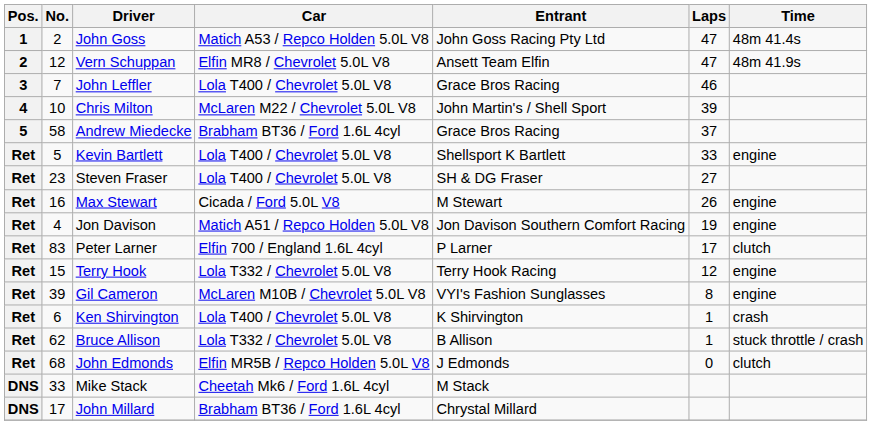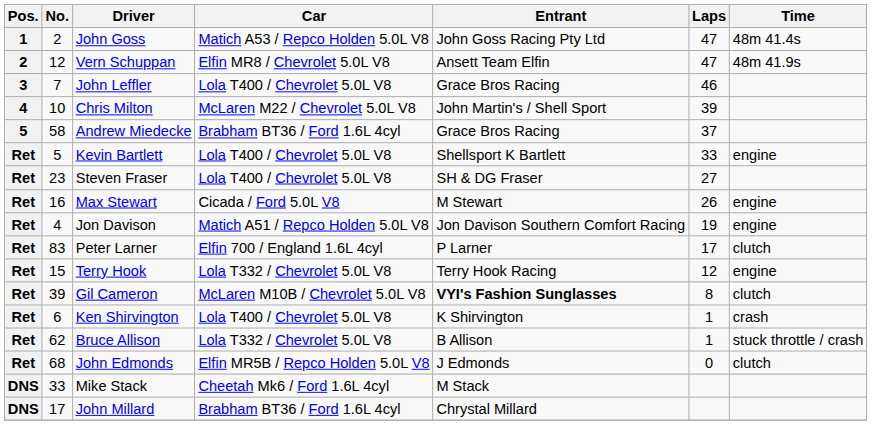 <table class="wikitable" style="font-size: 95%;">
 <tr>
 <th>Pos.</th>
 <th>No.</th>
 <th>Driver</th>
 <th>Car</th>
 <th>Entrant</th>
 <th>Laps</th>
 <th>Time</th>
 </tr>
 <tr>
 <th>1</th>
 <td align="center">2</td>
 <td> <a href='#'>John Goss</a></td>
 <td><a href='#'>Matich</a> A53 / <a href='#'>Repco Holden</a> 5.0L V8</td>
 <td>John Goss Racing Pty Ltd</td>
 <td align="center">47</td>
 <td>48m 41.4s</td>
 </tr>
 <tr>
 <th>2</th>
 <td align="center">12</td>
 <td> <a href='#'>Vern Schuppan</a></td>
 <td><a href='#'>Elfin</a> MR8 / <a href='#'>Chevrolet</a> 5.0L V8</td>
 <td>Ansett Team Elfin</td>
 <td align="center">47</td>
 <td>48m 41.9s</td>
 </tr>
 <tr>
 <th>3</th>
 <td align="center">7</td>
 <td> <a href='#'>John Leffler</a></td>
 <td><a href='#'>Lola</a> T400 / <a href='#'>Chevrolet</a> 5.0L V8</td>
 <td>Grace Bros Racing</td>
 <td align="center">46</td>
 <td></td>
 </tr>
 <tr>
 <th>4</th>
 <td align="center">10</td>
 <td> <a href='#'>Chris Milton</a></td>
 <td><a href='#'>McLaren</a> M22 / <a href='#'>Chevrolet</a> 5.0L V8</td>
 <td>John Martin's / Shell Sport</td>
 <td align="center">39</td>
 <td></td>
 </tr>
 <tr>
 <th>5</th>
 <td align="center">58</td>
 <td> <a href='#'>Andrew Miedecke</a></td>
 <td><a href='#'>Brabham</a> BT36 / <a href='#'>Ford</a> 1.6L 4cyl</td>
 <td>Grace Bros Racing</td>
 <td align="center">37</td>
 <td></td>
 </tr>
 <tr>
 <th>Ret</th>
 <td align="center">5</td>
 <td> <a href='#'>Kevin Bartlett</a></td>
 <td><a href='#'>Lola</a> T400 / <a href='#'>Chevrolet</a> 5.0L V8</td>
 <td>Shellsport K Bartlett</td>
 <td align="center">33</td>
 <td>engine</td>
 </tr>
 <tr>
 <th>Ret</th>
 <td align="center">23</td>
 <td> Steven Fraser</td>
 <td><a href='#'>Lola</a> T400 / <a href='#'>Chevrolet</a> 5.0L V8</td>
 <td>SH & DG Fraser</td>
 <td align="center">27</td>
 <td></td>
 </tr>
 <tr>
 <th>Ret</th>
 <td align="center">16</td>
 <td> <a href='#'>Max Stewart</a></td>
 <td>Cicada / <a href='#'>Ford</a> 5.0L <a href='#'>V8</a></td>
 <td>M Stewart</td>
 <td align="center">26</td>
 <td>engine</td>
 </tr>
 <tr>
 <th>Ret</th>
 <td align="center">4</td>
 <td> Jon Davison</td>
 <td><a href='#'>Matich</a> A51 / <a href='#'>Repco Holden</a> 5.0L V8</td>
 <td>Jon Davison Southern Comfort Racing</td>
 <td align="center">19</td>
 <td>engine</td>
 </tr>
 <tr>
 <th>Ret</th>
 <td align="center">83</td>
 <td> Peter Larner</td>
 <td><a href='#'>Elfin</a> 700 / England 1.6L 4cyl</td>
 <td>P Larner</td>
 <td align="center">17</td>
 <td>clutch</td>
 </tr>
 <tr>
 <th>Ret</th>
 <td align="center">15</td>
 <td> <a href='#'>Terry Hook</a></td>
 <td><a href='#'>Lola</a> T332 / <a href='#'>Chevrolet</a> 5.0L V8</td>
 <td>Terry Hook Racing</td>
 <td align="center">12</td>
 <td>engine</td>
 </tr>
 <tr>
 <th>Ret</th>
 <td align="center">39</td>
 <td> <a href='#'>Gil Cameron</a></td>
 <td><a href='#'>McLaren</a> M10B / <a href='#'>Chevrolet</a> 5.0L V8</td>
-<td>VYI's Fashion Sunglasses</td>
+<td><strong>VYI's Fashion Sunglasses</strong></td>
 <td align="center">8</td>
-<td>engine</td>
+<td>clutch</td>
 </tr>
 <tr>
 <th>Ret</th>
 <td align="center">6</td>
 <td> <a href='#'>Ken Shirvington</a></td>
 <td><a href='#'>Lola</a> T400 / <a href='#'>Chevrolet</a> 5.0L V8</td>
 <td>K Shirvington</td>
 <td align="center">1</td>
 <td>crash</td>
 </tr>
 <tr>
 <th>Ret</th>
 <td align="center">62</td>
 <td> <a href='#'>Bruce Allison</a></td>
 <td><a href='#'>Lola</a> T332 / <a href='#'>Chevrolet</a> 5.0L V8</td>
 <td>B Allison</td>
 <td align="center">1</td>
 <td>stuck throttle / crash</td>
 </tr>
 <tr>
 <th>Ret</th>
 <td align="center">68</td>
 <td> <a href='#'>John Edmonds</a></td>
 <td><a href='#'>Elfin</a> MR5B / <a href='#'>Repco Holden</a> 5.0L <a href='#'>V8</a></td>
 <td>J Edmonds</td>
 <td align="center">0</td>
 <td>clutch</td>
 </tr>
 <tr>
 <th>DNS</th>
 <td align="center">33</td>
 <td> Mike Stack</td>
 <td><a href='#'>Cheetah</a> Mk6 / <a href='#'>Ford</a> 1.6L 4cyl</td>
 <td>M Stack</td>
 <td></td>
 <td></td>
 </tr>
 <tr>
 <th>DNS</th>
 <td align="center">17</td>
 <td> <a href='#'>John Millard</a></td>
 <td><a href='#'>Brabham</a> BT36 / <a href='#'>Ford</a> 1.6L 4cyl</td>
 <td>Chrystal Millard</td>
 <td></td>
 <td></td>
 </tr>
 <tr>
 </tr>
 </table>
